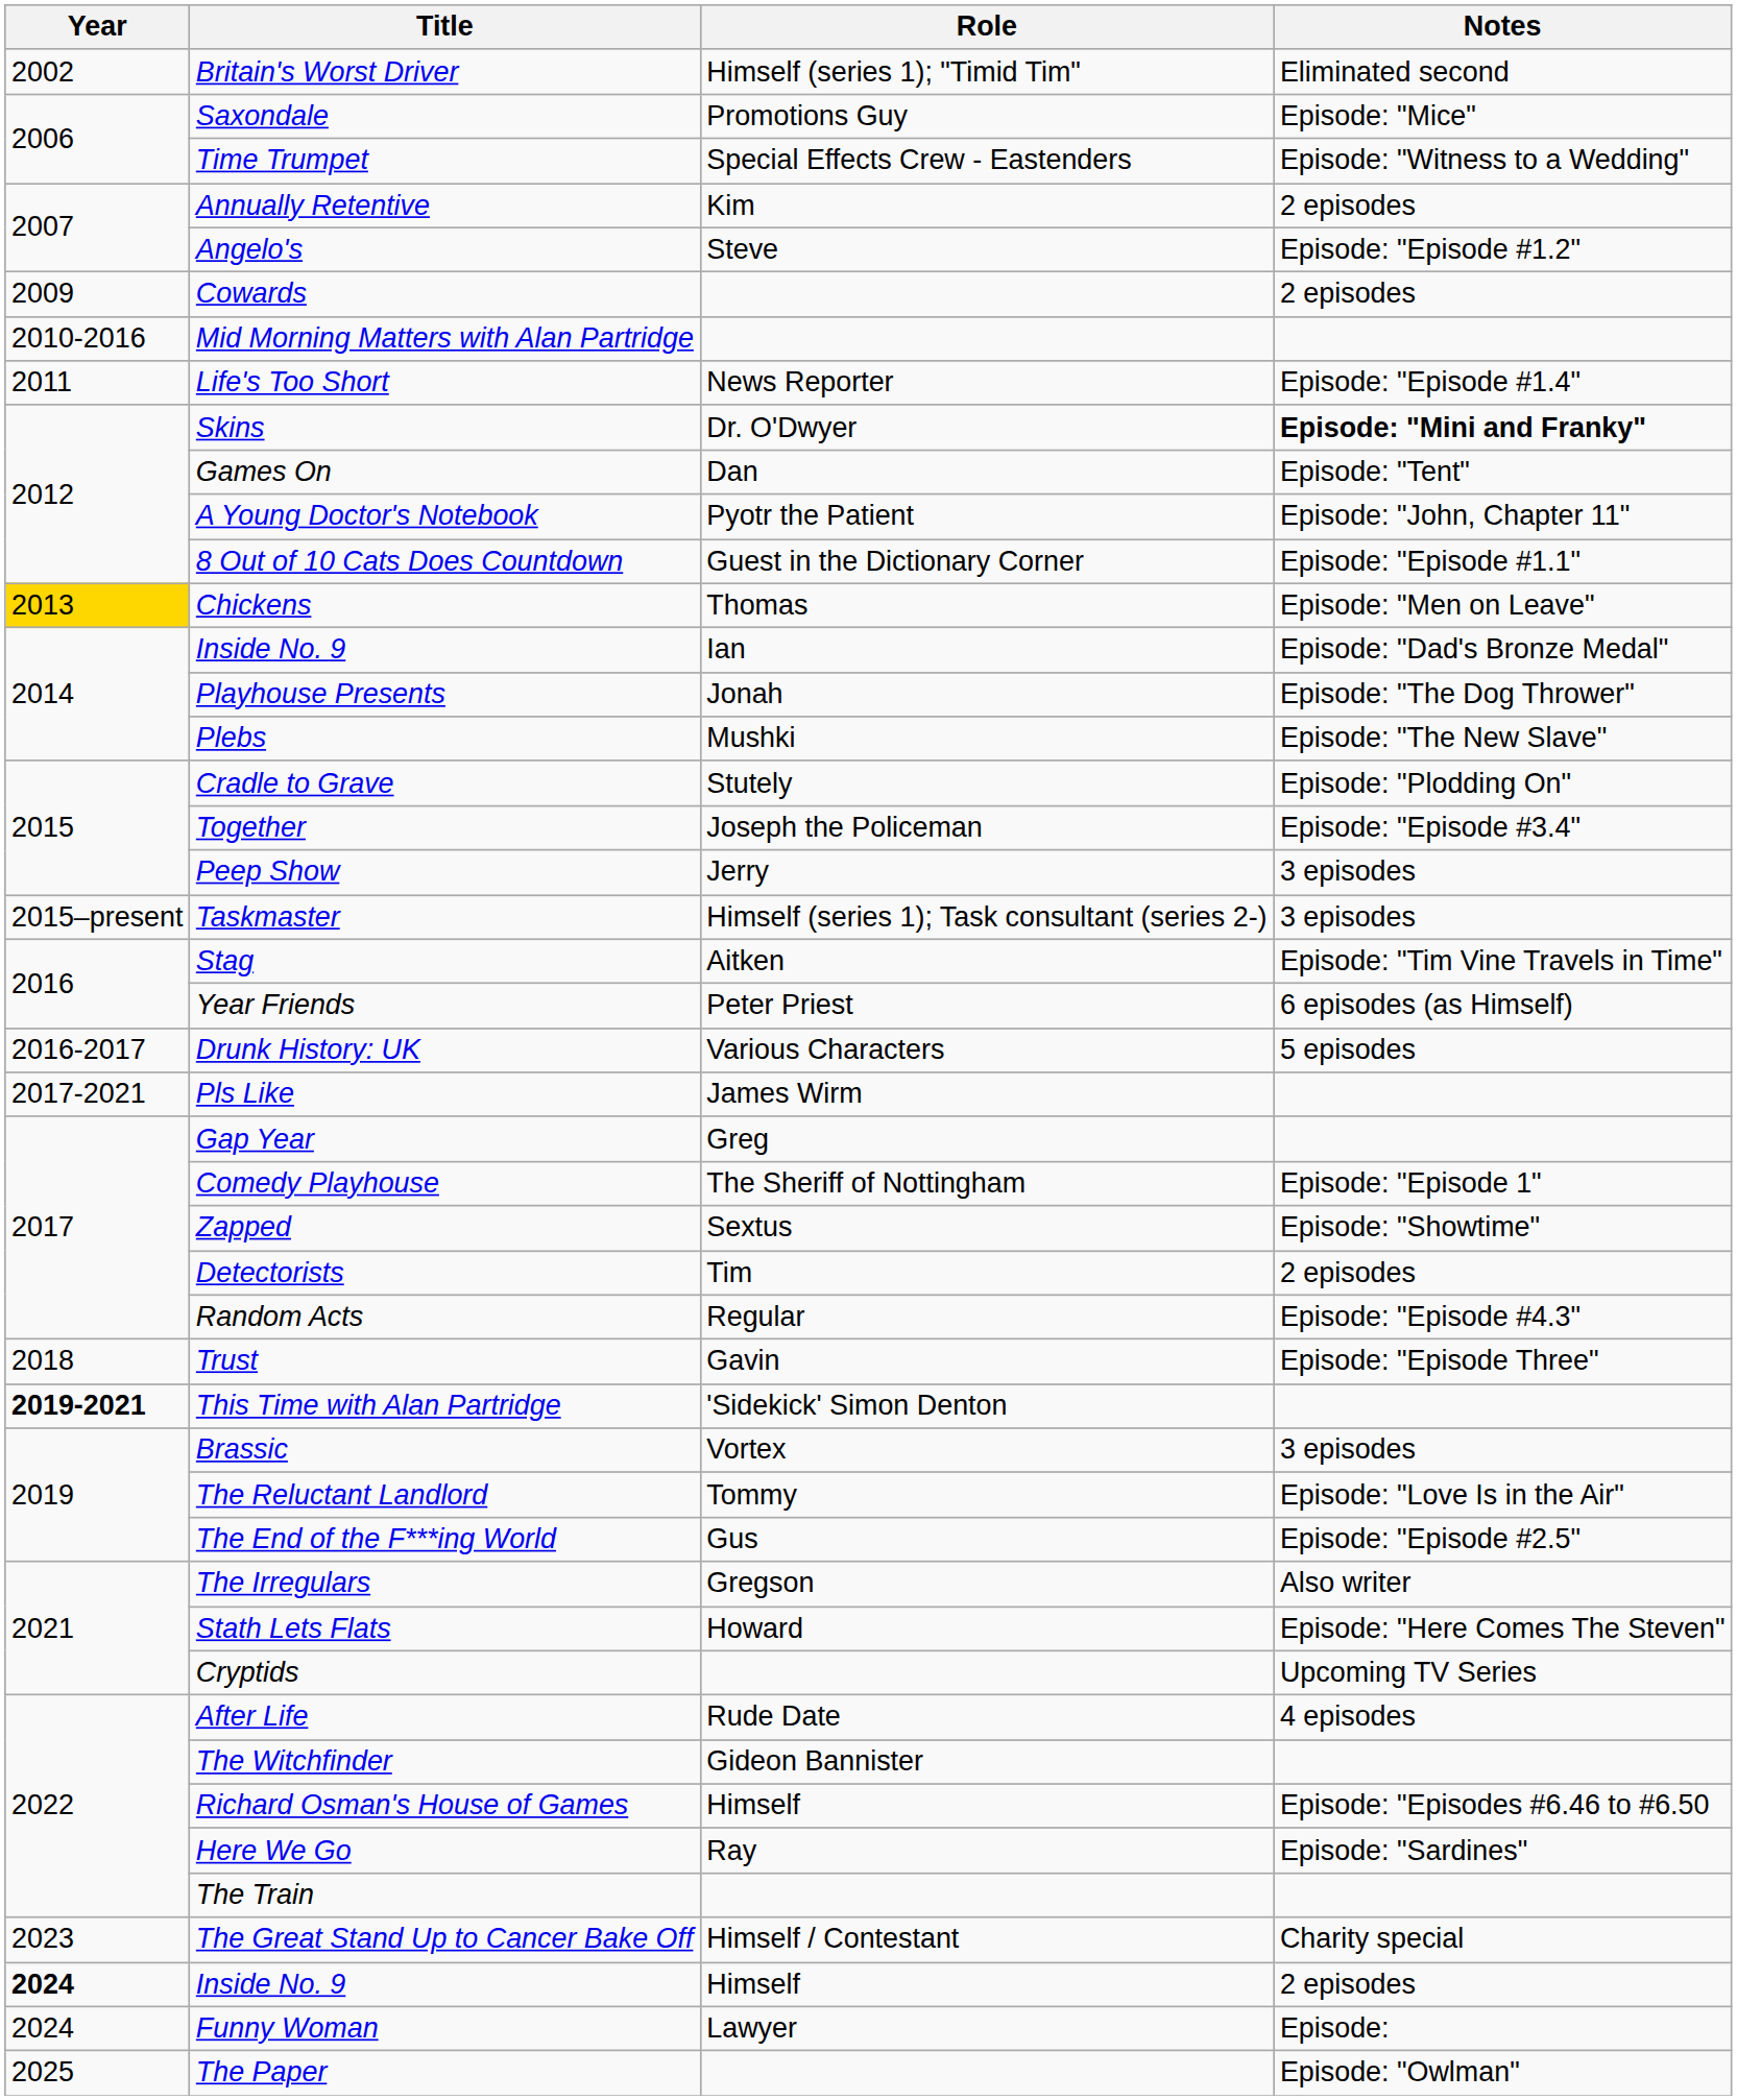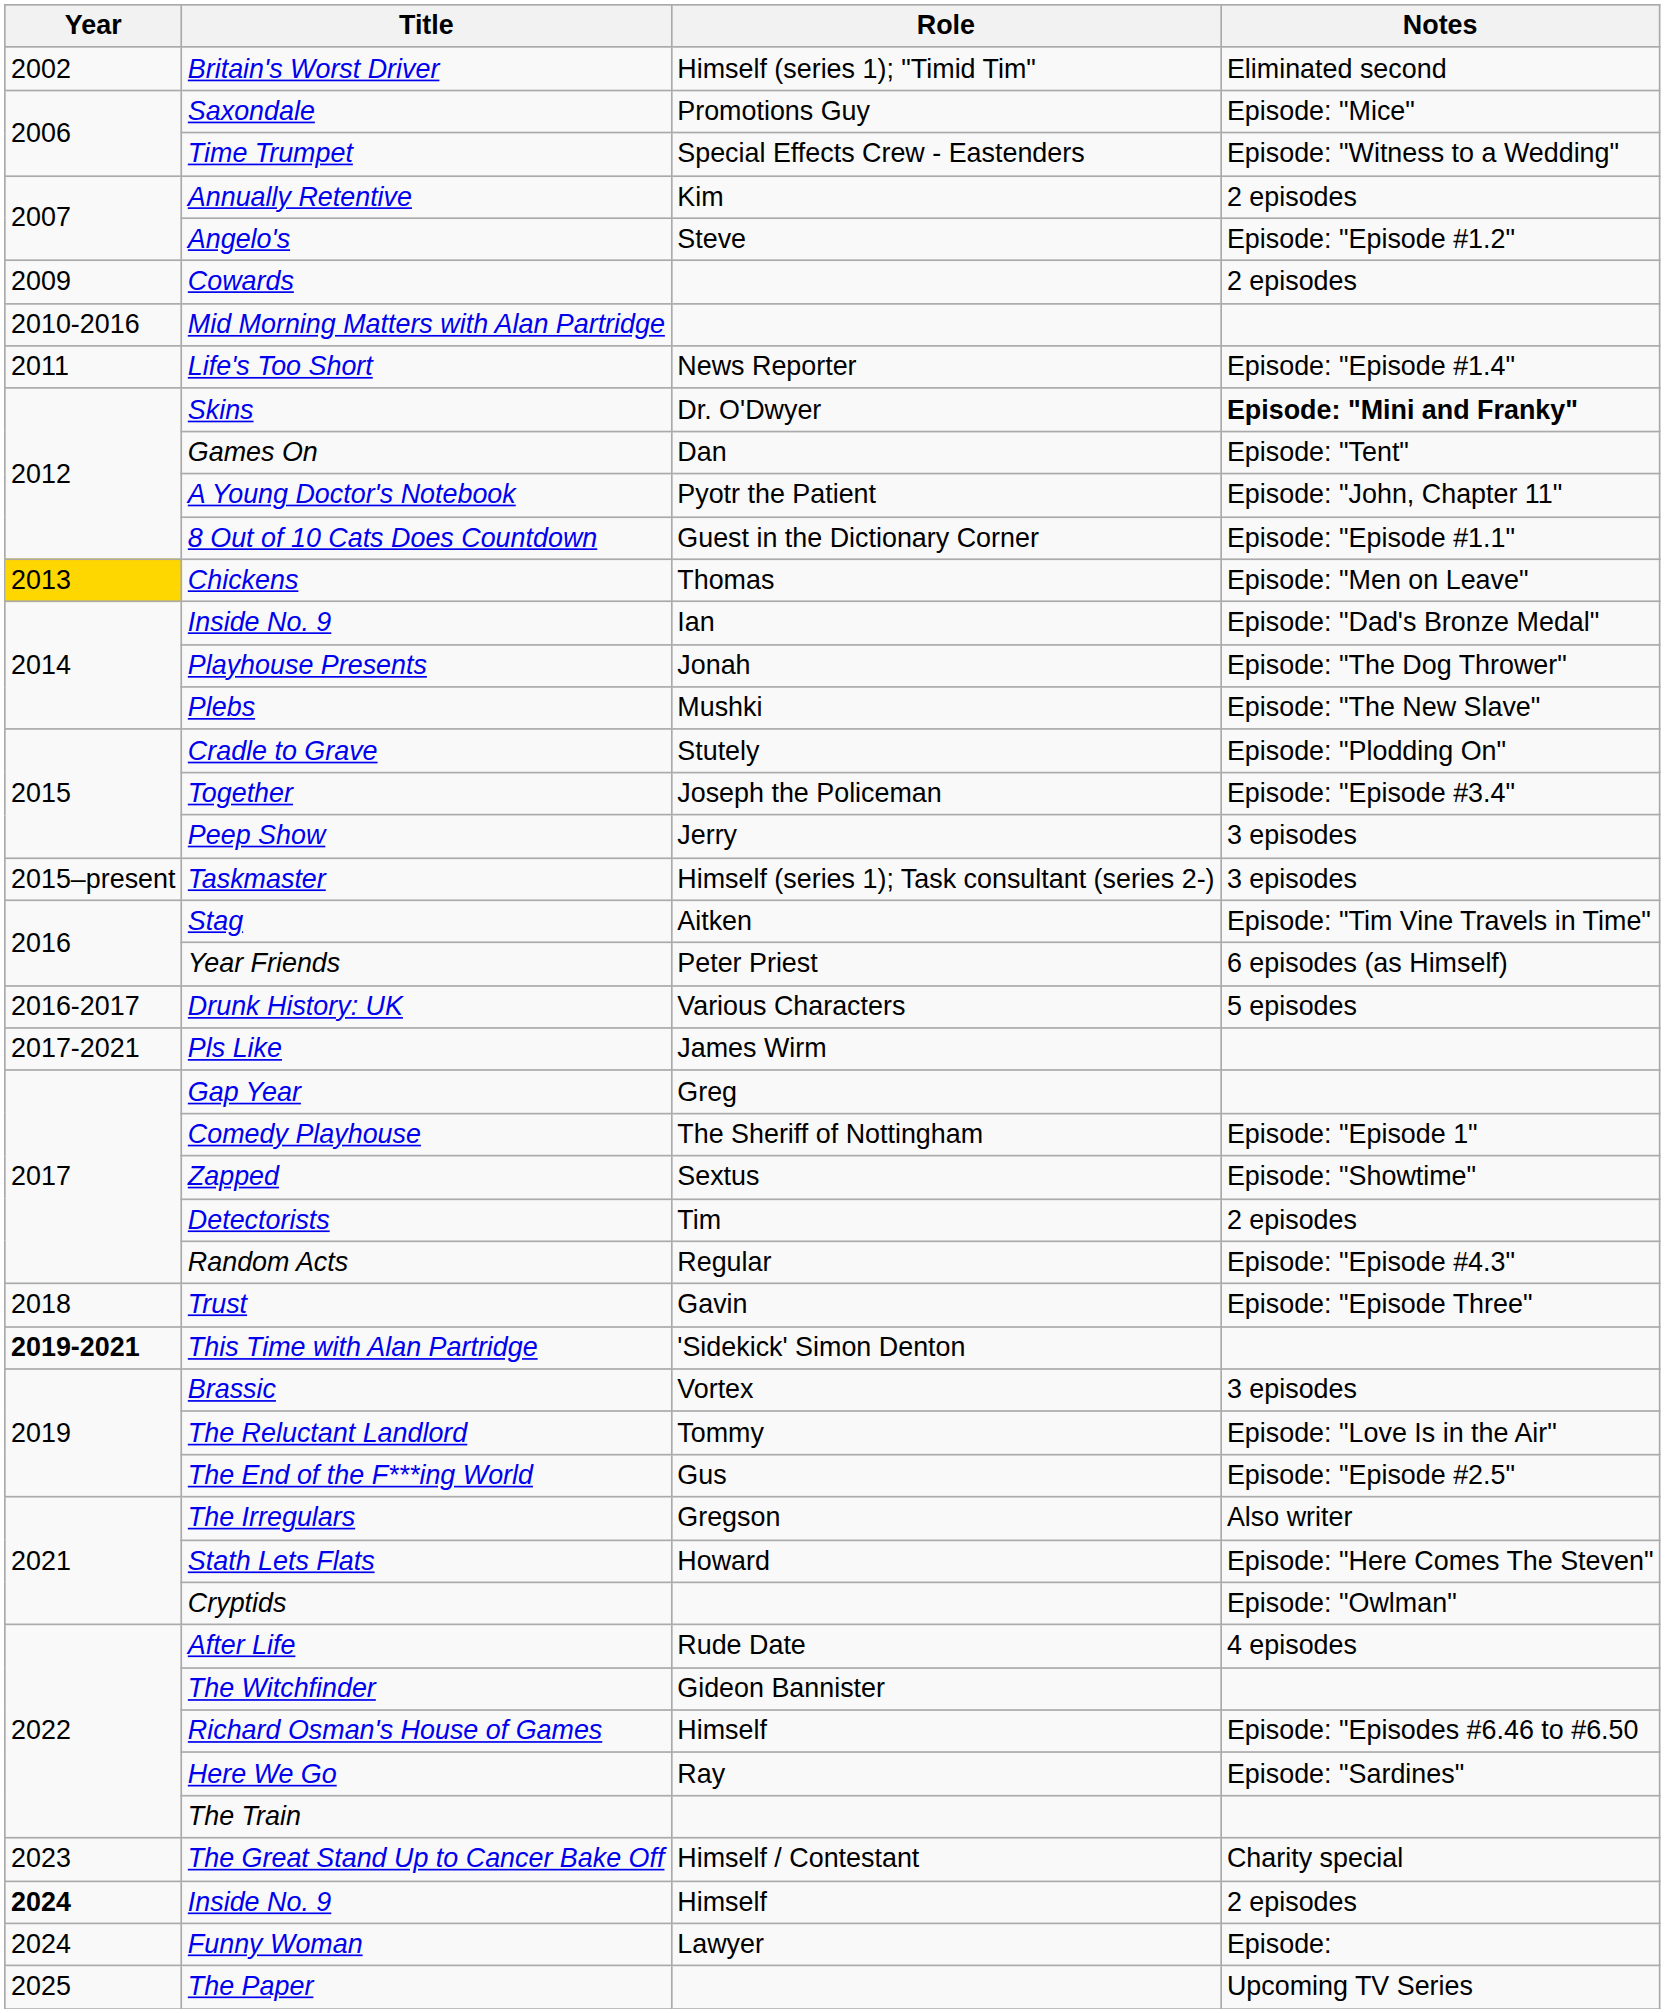 <table class="wikitable sortable">
 <tr>
 <th>Year</th>
 <th>Title</th>
 <th>Role</th>
 <th>Notes</th>
 </tr>
 <tr>
 <td>2002</td>
 <td><em><a href='#'>Britain's Worst Driver</a></em></td>
 <td>Himself (series 1); "Timid Tim"</td>
 <td>Eliminated second</td>
 </tr>
 <tr>
 <td rowspan="2">2006</td>
 <td><em><a href='#'>Saxondale</a></em></td>
 <td>Promotions Guy</td>
 <td>Episode: "Mice"</td>
 </tr>
 <tr>
 <td><em><a href='#'>Time Trumpet</a></em></td>
 <td>Special Effects Crew - Eastenders</td>
 <td>Episode: "Witness to a Wedding"</td>
 </tr>
 <tr>
 <td rowspan="2">2007</td>
 <td><em><a href='#'>Annually Retentive</a></em></td>
 <td>Kim</td>
 <td>2 episodes</td>
 </tr>
 <tr>
 <td><em><a href='#'>Angelo's</a></em></td>
 <td>Steve</td>
 <td>Episode: "Episode #1.2"</td>
 </tr>
 <tr>
 <td>2009</td>
 <td><em><a href='#'>Cowards</a></em></td>
 <td></td>
 <td>2 episodes</td>
 </tr>
 <tr>
 <td>2010-2016</td>
 <td><em><a href='#'>Mid Morning Matters with Alan Partridge</a></em></td>
 <td></td>
 </tr>
 <tr>
 <td>2011</td>
 <td><em><a href='#'>Life's Too Short</a></em></td>
 <td>News Reporter</td>
 <td>Episode: "Episode #1.4"</td>
 </tr>
 <tr>
 <td rowspan="4">2012</td>
 <td><em><a href='#'>Skins</a></em></td>
 <td>Dr. O'Dwyer</td>
 <td><strong>Episode: "Mini and Franky"</strong></td>
 </tr>
 <tr>
 <td><em>Games On</em></td>
 <td>Dan</td>
 <td>Episode: "Tent"</td>
 </tr>
 <tr>
 <td><em><a href='#'>A Young Doctor's Notebook</a></em></td>
 <td>Pyotr the Patient</td>
 <td>Episode: "John, Chapter 11"</td>
 </tr>
 <tr>
 <td><em><a href='#'>8 Out of 10 Cats Does Countdown</a></em></td>
 <td>Guest in the Dictionary Corner</td>
 <td>Episode: "Episode #1.1"</td>
 </tr>
 <tr>
 <td style="background: gold;">2013</td>
 <td><em><a href='#'>Chickens</a></em></td>
 <td>Thomas</td>
 <td>Episode: "Men on Leave"</td>
 </tr>
 <tr>
 <td rowspan="3">2014</td>
 <td><em><a href='#'>Inside No. 9</a></em></td>
 <td>Ian</td>
 <td>Episode: "Dad's Bronze Medal"</td>
 </tr>
 <tr>
 <td><em><a href='#'>Playhouse Presents</a></em></td>
 <td>Jonah</td>
 <td>Episode: "The Dog Thrower"</td>
 </tr>
 <tr>
 <td><em><a href='#'>Plebs</a></em></td>
 <td>Mushki</td>
 <td>Episode: "The New Slave"</td>
 </tr>
 <tr>
 <td rowspan="3">2015</td>
 <td><em><a href='#'>Cradle to Grave</a></em></td>
 <td>Stutely</td>
 <td>Episode: "Plodding On"</td>
 </tr>
 <tr>
 <td><em><a href='#'>Together</a></em></td>
 <td>Joseph the Policeman</td>
 <td>Episode: "Episode #3.4"</td>
 </tr>
 <tr>
 <td><em><a href='#'>Peep Show</a></em></td>
 <td>Jerry</td>
 <td>3 episodes</td>
 </tr>
 <tr>
 <td>2015–present</td>
 <td><em><a href='#'>Taskmaster</a></em></td>
 <td>Himself (series 1); Task consultant (series 2-)</td>
 <td>3 episodes</td>
 </tr>
 <tr>
 <td rowspan="2">2016</td>
 <td><em><a href='#'>Stag</a></em></td>
 <td>Aitken</td>
 <td>Episode: "Tim Vine Travels in Time"</td>
 </tr>
 <tr>
 <td><em>Year Friends</em></td>
 <td>Peter Priest</td>
 <td>6 episodes (as Himself)</td>
 </tr>
 <tr>
 <td>2016-2017</td>
 <td><em><a href='#'>Drunk History: UK</a></em></td>
 <td>Various Characters</td>
 <td>5 episodes</td>
 </tr>
 <tr>
 <td>2017-2021</td>
 <td><em><a href='#'>Pls Like</a></em></td>
 <td>James Wirm</td>
 <td></td>
 </tr>
 <tr>
 <td rowspan="5">2017</td>
 <td><em><a href='#'>Gap Year</a></em></td>
 <td>Greg</td>
 <td></td>
 </tr>
 <tr>
 <td><em><a href='#'>Comedy Playhouse</a></em></td>
 <td>The Sheriff of Nottingham</td>
 <td>Episode: "Episode 1"</td>
 </tr>
 <tr>
 <td><em><a href='#'>Zapped</a></em></td>
 <td>Sextus</td>
 <td>Episode: "Showtime"</td>
 </tr>
 <tr>
 <td><em><a href='#'>Detectorists</a></em></td>
 <td>Tim</td>
 <td>2 episodes</td>
 </tr>
 <tr>
 <td><em>Random Acts</em></td>
 <td>Regular</td>
 <td>Episode: "Episode #4.3"</td>
 </tr>
 <tr>
 <td>2018</td>
 <td><em><a href='#'>Trust</a></em></td>
 <td>Gavin</td>
 <td>Episode: "Episode Three"</td>
 </tr>
 <tr>
 <td><strong>2019-2021</strong></td>
 <td><em><a href='#'>This Time with Alan Partridge</a></em></td>
 <td>'Sidekick' Simon Denton</td>
 <td></td>
 </tr>
 <tr>
 <td rowspan="3">2019</td>
 <td><em><a href='#'>Brassic</a></em></td>
 <td>Vortex</td>
 <td>3 episodes</td>
 </tr>
 <tr>
 <td><em><a href='#'>The Reluctant Landlord</a></em></td>
 <td>Tommy</td>
 <td>Episode: "Love Is in the Air"</td>
 </tr>
 <tr>
 <td><em><a href='#'>The End of the F***ing World</a></em></td>
 <td>Gus</td>
 <td>Episode: "Episode #2.5"</td>
 </tr>
 <tr>
 <td rowspan="3">2021</td>
 <td><em><a href='#'>The Irregulars</a></em></td>
 <td>Gregson</td>
 <td>Also writer</td>
 </tr>
 <tr>
 <td><em><a href='#'>Stath Lets Flats</a></em></td>
 <td>Howard</td>
 <td>Episode: "Here Comes The Steven"</td>
 </tr>
 <tr>
 <td><em>Cryptids</em></td>
 <td></td>
-<td>Upcoming TV Series</td>
+<td>Episode: "Owlman"</td>
 </tr>
 <tr>
 <td rowspan="5">2022</td>
 <td><em><a href='#'>After Life</a></em></td>
 <td>Rude Date</td>
 <td>4 episodes</td>
 </tr>
 <tr>
 <td><em><a href='#'>The Witchfinder</a></em></td>
 <td>Gideon Bannister</td>
 </tr>
 <tr>
 <td><em><a href='#'>Richard Osman's House of Games</a></em></td>
 <td>Himself</td>
 <td>Episode: "Episodes #6.46 to #6.50</td>
 </tr>
 <tr>
 <td><em><a href='#'>Here We Go</a></em></td>
 <td>Ray</td>
 <td>Episode: "Sardines"</td>
 </tr>
 <tr>
 <td><em>The Train</em></td>
 <td></td>
 <td></td>
 </tr>
 <tr>
 <td>2023</td>
 <td><em><a href='#'>The Great Stand Up to Cancer Bake Off</a></em></td>
 <td>Himself / Contestant</td>
 <td>Charity special</td>
 </tr>
 <tr>
 <td><strong>2024</strong></td>
 <td><em><a href='#'>Inside No. 9</a></em></td>
 <td>Himself</td>
 <td>2 episodes</td>
 </tr>
 <tr>
 <td>2024</td>
 <td><em><a href='#'>Funny Woman</a></em></td>
 <td>Lawyer</td>
 <td>Episode:</td>
 </tr>
 <tr>
 <td>2025</td>
 <td><em><a href='#'>The Paper</a></em></td>
 <td></td>
-<td>Episode: "Owlman"</td>
+<td>Upcoming TV Series</td>
 </tr>
 </table>
